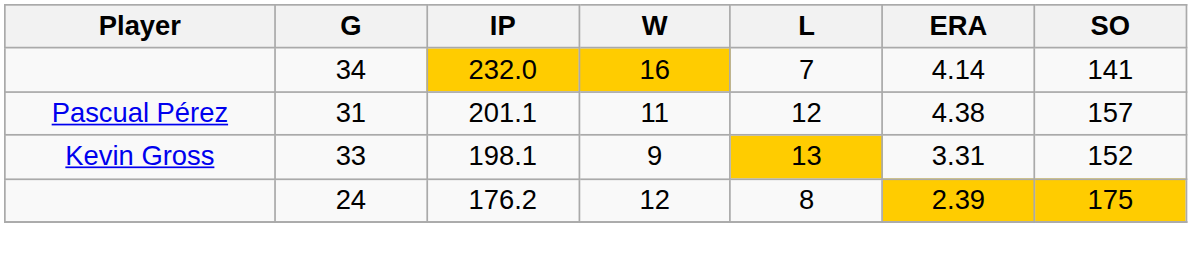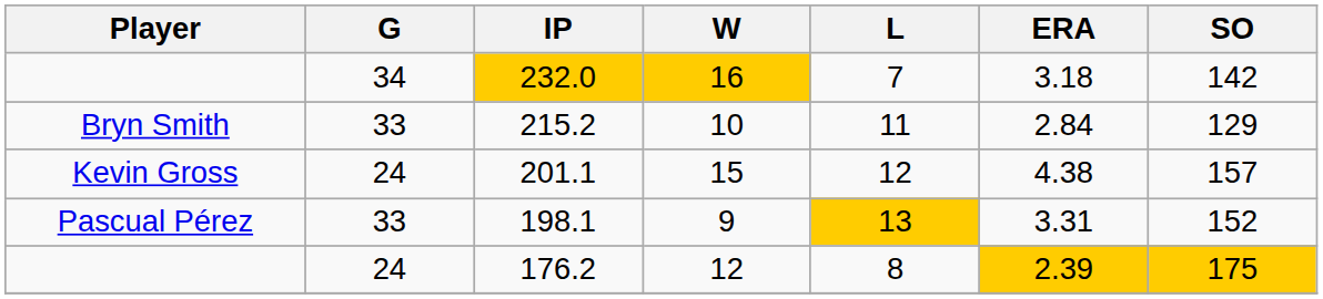 <table class="wikitable sortable">
 <tr>
 <th bgcolor="#DDDDFF" width="16%">Player</th>
 <th bgcolor="#DDDDFF" width="9%">G</th>
 <th bgcolor="#DDDDFF" width="9%">IP</th>
 <th bgcolor="#DDDDFF" width="9%">W</th>
 <th bgcolor="#DDDDFF" width="9%">L</th>
 <th bgcolor="#DDDDFF" width="9%">ERA</th>
 <th bgcolor="#DDDDFF" width="9%">SO</th>
 </tr>
 <tr align="center">
 <td></td>
 <td>34</td>
 <td bgcolor="#FFCC00">232.0</td>
 <td bgcolor="#FFCC00">16</td>
 <td>7</td>
-<td>4.14</td>
-<td>141</td>
+<td>3.18</td>
+<td>142</td>
 </tr>
 <tr align="center">
-<td><a href='#'>Pascual Pérez</a></td>
-<td>31</td>
+<td><a href='#'>Bryn Smith</a></td>
+<td>33</td>
+<td>215.2</td>
+<td>10</td>
+<td>11</td>
+<td>2.84</td>
+<td>129</td>
+</tr>
+<tr align="center">
+<td><a href='#'>Kevin Gross</a></td>
+<td>24</td>
 <td>201.1</td>
-<td>11</td>
+<td>15</td>
 <td>12</td>
 <td>4.38</td>
 <td>157</td>
 </tr>
 <tr align="center">
-<td><a href='#'>Kevin Gross</a></td>
+<td><a href='#'>Pascual Pérez</a></td>
 <td>33</td>
 <td>198.1</td>
 <td>9</td>
 <td bgcolor="#FFCC00">13</td>
 <td>3.31</td>
 <td>152</td>
 </tr>
 <tr align="center">
 <td></td>
 <td>24</td>
 <td>176.2</td>
 <td>12</td>
 <td>8</td>
 <td bgcolor="#FFCC00">2.39</td>
 <td bgcolor="#FFCC00">175</td>
 </tr>
 <tr align="center">
 </tr>
 </table>
